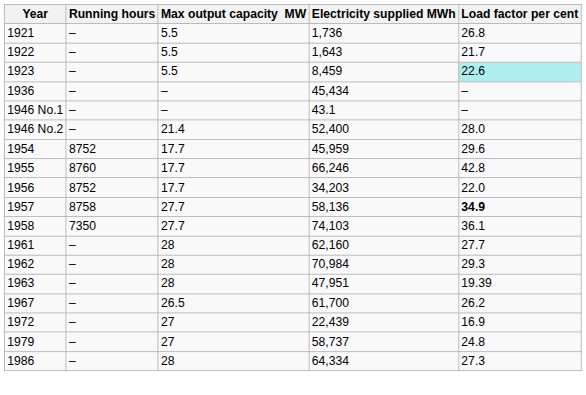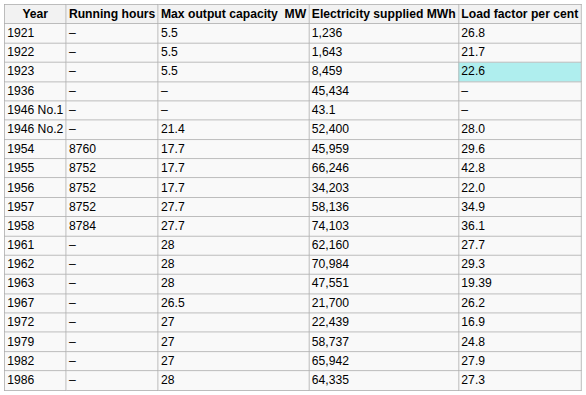 <table class="wikitable">
 <tr>
 <th>Year</th>
 <th>Running hours</th>
 <th>Max output capacity  MW</th>
 <th>Electricity supplied MWh</th>
 <th>Load factor per cent</th>
 </tr>
 <tr>
 <td>1921</td>
 <td>–</td>
 <td>5.5</td>
-<td>1,736</td>
+<td>1,236</td>
 <td>26.8</td>
 </tr>
 <tr>
 <td>1922</td>
 <td>–</td>
 <td>5.5</td>
 <td>1,643</td>
 <td>21.7</td>
 </tr>
 <tr>
 <td>1923</td>
 <td>–</td>
 <td>5.5</td>
 <td>8,459</td>
 <td style="background: paleturquoise;">22.6</td>
 </tr>
 <tr>
 <td>1936</td>
 <td>–</td>
 <td>–</td>
 <td>45,434</td>
 <td>–</td>
 </tr>
 <tr>
 <td>1946 No.1</td>
 <td>–</td>
 <td>–</td>
 <td>43.1</td>
 <td>–</td>
 </tr>
 <tr>
 <td>1946 No.2</td>
 <td>–</td>
 <td>21.4</td>
 <td>52,400</td>
 <td>28.0</td>
 </tr>
 <tr>
 <td>1954</td>
-<td>8752</td>
+<td>8760</td>
 <td>17.7</td>
 <td>45,959</td>
 <td>29.6</td>
 </tr>
 <tr>
 <td>1955</td>
-<td>8760</td>
+<td>8752</td>
 <td>17.7</td>
 <td>66,246</td>
 <td>42.8</td>
 </tr>
 <tr>
 <td>1956</td>
 <td>8752</td>
 <td>17.7</td>
 <td>34,203</td>
 <td>22.0</td>
 </tr>
 <tr>
 <td>1957</td>
-<td>8758</td>
+<td>8752</td>
 <td>27.7</td>
 <td>58,136</td>
-<td><strong>34.9</strong></td>
+<td>34.9</td>
 </tr>
 <tr>
 <td>1958</td>
-<td>7350</td>
+<td>8784</td>
 <td>27.7</td>
 <td>74,103</td>
 <td>36.1</td>
 </tr>
 <tr>
 <td>1961</td>
 <td>–</td>
 <td>28</td>
 <td>62,160</td>
 <td>27.7</td>
 </tr>
 <tr>
 <td>1962</td>
 <td>–</td>
 <td>28</td>
 <td>70,984</td>
 <td>29.3</td>
 </tr>
 <tr>
 <td>1963</td>
 <td>–</td>
 <td>28</td>
-<td>47,951</td>
+<td>47,551</td>
 <td>19.39</td>
 </tr>
 <tr>
 <td>1967</td>
 <td>–</td>
 <td>26.5</td>
-<td>61,700</td>
+<td>21,700</td>
 <td>26.2</td>
 </tr>
 <tr>
 <td>1972</td>
 <td>–</td>
 <td>27</td>
 <td>22,439</td>
 <td>16.9</td>
 </tr>
 <tr>
 <td>1979</td>
 <td>–</td>
 <td>27</td>
 <td>58,737</td>
 <td>24.8</td>
 </tr>
 <tr>
+<td>1982</td>
+<td>–</td>
+<td>27</td>
+<td>65,942</td>
+<td>27.9</td>
+</tr>
+<tr>
 <td>1986</td>
 <td>–</td>
 <td>28</td>
-<td>64,334</td>
+<td>64,335</td>
 <td>27.3</td>
 </tr>
 </table>
